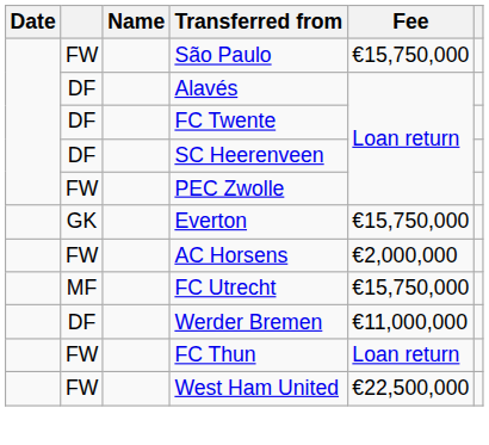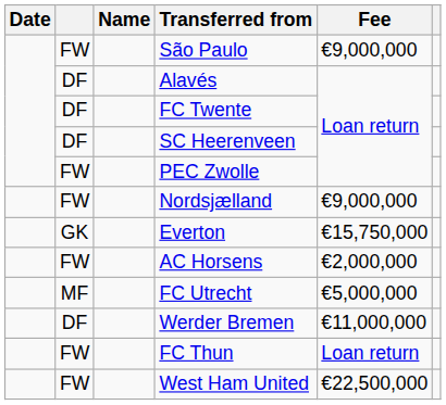 <table class="wikitable">
 <tr>
 <th>Date</th>
 <th></th>
 <th>Name</th>
 <th>Transferred from</th>
 <th>Fee</th>
 <th></th>
 </tr>
 <tr>
 <td align=center rowspan="5"></td>
 <td align=center>FW</td>
 <td></td>
 <td> <a href='#'>São Paulo</a></td>
-<td>€15,750,000</td>
+<td>€9,000,000</td>
 <td></td>
 </tr>
 <tr>
 <td align=center>DF</td>
 <td></td>
 <td> <a href='#'>Alavés</a></td>
 <td rowspan="4"><a href='#'>Loan return</a></td>
 <td></td>
 </tr>
 <tr>
 <td align=center>DF</td>
 <td></td>
 <td> <a href='#'>FC Twente</a></td>
 <td></td>
 </tr>
 <tr>
 <td align=center>DF</td>
 <td></td>
 <td> <a href='#'>SC Heerenveen</a></td>
 <td></td>
 </tr>
 <tr>
 <td align=center>FW</td>
 <td></td>
 <td> <a href='#'>PEC Zwolle</a></td>
 <td></td>
 </tr>
 <tr>
 <td align=center></td>
+<td align=center>FW</td>
+<td></td>
+<td> <a href='#'>Nordsjælland</a></td>
+<td>€9,000,000</td>
+<td></td>
+</tr>
+<tr>
+<td align=center></td>
 <td align=center>GK</td>
 <td></td>
 <td> <a href='#'>Everton</a></td>
 <td>€15,750,000</td>
 <td></td>
 </tr>
 <tr>
 <td align=center></td>
 <td align=center>FW</td>
 <td></td>
 <td> <a href='#'>AC Horsens</a></td>
 <td>€2,000,000</td>
 <td></td>
 </tr>
 <tr>
 <td align=center></td>
 <td align=center>MF</td>
 <td></td>
 <td> <a href='#'>FC Utrecht</a></td>
-<td>€15,750,000</td>
+<td>€5,000,000</td>
 <td></td>
 </tr>
 <tr>
 <td align=center></td>
 <td align=center>DF</td>
 <td></td>
 <td> <a href='#'>Werder Bremen</a></td>
 <td>€11,000,000</td>
 <td></td>
 </tr>
 <tr>
 <td align=center></td>
 <td align=center>FW</td>
 <td></td>
 <td> <a href='#'>FC Thun</a></td>
 <td><a href='#'>Loan return</a></td>
 <td></td>
 </tr>
 <tr>
 <td align=center></td>
 <td align=center>FW</td>
 <td></td>
 <td> <a href='#'>West Ham United</a></td>
 <td>€22,500,000</td>
 <td></td>
 </tr>
 </table>
